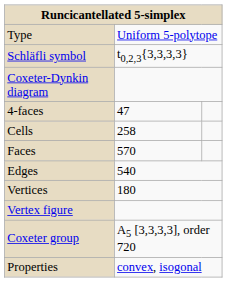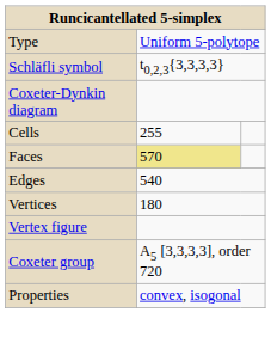 <table class="wikitable" align="right" style="margin-left:10px" width="280">
 <tr>
 <td bgcolor=#e7dcc3 align=center colspan=3><strong>Runcicantellated 5-simplex</strong></td>
 </tr>
 <tr>
 <td bgcolor=#e7dcc3>Type</td>
 <td colspan=2><a href='#'>Uniform 5-polytope</a></td>
 </tr>
 <tr>
 <td bgcolor=#e7dcc3><a href='#'>Schläfli symbol</a></td>
 <td colspan=2>t<sub>0,2,3</sub>{3,3,3,3}</td>
 </tr>
 <tr>
 <td bgcolor=#e7dcc3><a href='#'>Coxeter-Dynkin diagram</a></td>
 <td colspan=2></td>
 </tr>
 <tr>
-<td bgcolor=#e7dcc3>4-faces</td>
-<td>47</td>
-<td></td>
-</tr>
-<tr>
 <td bgcolor=#e7dcc3>Cells</td>
-<td>258</td>
+<td>255</td>
 <td></td>
 </tr>
 <tr>
 <td bgcolor=#e7dcc3>Faces</td>
-<td>570</td>
+<td style="background: khaki;">570</td>
 <td></td>
 </tr>
 <tr>
 <td bgcolor=#e7dcc3>Edges</td>
 <td colspan=2>540</td>
 </tr>
 <tr>
 <td bgcolor=#e7dcc3>Vertices</td>
 <td colspan=2>180</td>
 </tr>
 <tr>
 <td bgcolor=#e7dcc3><a href='#'>Vertex figure</a></td>
 <td colspan=2></td>
 </tr>
 <tr>
 <td bgcolor=#e7dcc3><a href='#'>Coxeter group</a></td>
 <td colspan=2>A<sub>5</sub> [3,3,3,3], order 720</td>
 </tr>
 <tr>
 <td bgcolor=#e7dcc3>Properties</td>
 <td colspan=2><a href='#'>convex</a>, <a href='#'>isogonal</a></td>
 </tr>
 </table>
